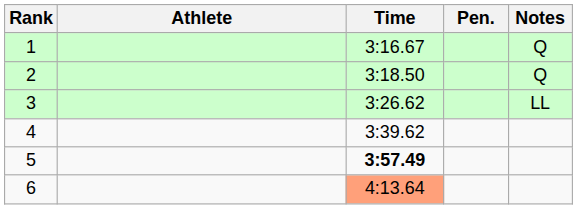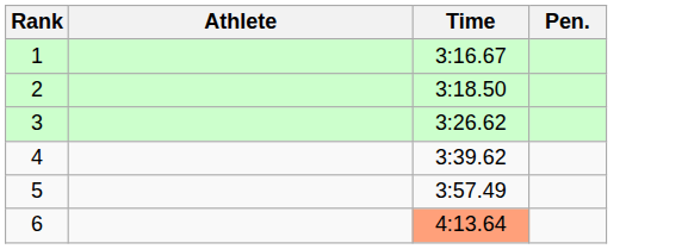 <table class=wikitable style="text-align:center">
 <tr>
 <th width=40>Rank</th>
 <th width=250>Athlete</th>
 <th width=80>Time</th>
 <th width=50>Pen.</th>
-<th width=50>Notes</th>
 </tr>
 <tr bgcolor=ccffcc>
 <td>1</td>
 <td align=left></td>
 <td>3:16.67</td>
 <td></td>
-<td>Q</td>
 </tr>
 <tr bgcolor=ccffcc>
 <td>2</td>
 <td align=left></td>
 <td>3:18.50</td>
 <td></td>
-<td>Q</td>
 </tr>
 <tr bgcolor=ccffcc>
 <td>3</td>
 <td align=left></td>
 <td>3:26.62</td>
 <td></td>
-<td>LL</td>
 </tr>
 <tr>
 <td>4</td>
 <td align=left></td>
 <td>3:39.62</td>
 <td></td>
-<td></td>
 </tr>
 <tr>
 <td>5</td>
 <td align=left></td>
-<td><strong>3:57.49</strong></td>
-<td></td>
+<td>3:57.49</td>
 <td></td>
 </tr>
 <tr>
 <td>6</td>
 <td align=left></td>
 <td style="background: lightsalmon;">4:13.64</td>
 <td></td>
-<td></td>
 </tr>
 </table>
